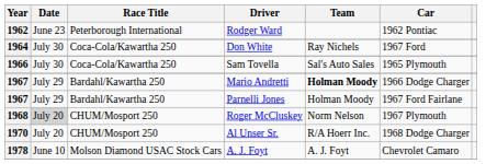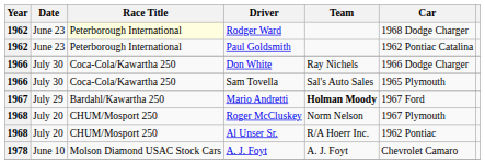 <table class="wikitable" style="font-size: 90%;">
 <tr>
 <th>Year</th>
 <th>Date</th>
 <th>Race Title</th>
 <th>Driver</th>
 <th>Team</th>
 <th>Car</th>
 <th></th>
 </tr>
 <tr>
 <th>1962</th>
 <td>June 23</td>
-<td>Peterborough International</td>
+<td style="background: lightyellow;">Peterborough International</td>
 <td> <a href='#'>Rodger Ward</a></td>
 <td></td>
-<td>1962 Pontiac</td>
+<td>1968 Dodge Charger</td>
+<td></td>
+</tr>
+<tr>
+<th>1962</th>
+<td>June 23</td>
+<td>Peterborough International</td>
+<td> <a href='#'>Paul Goldsmith</a></td>
+<td></td>
+<td>1962 Pontiac Catalina</td>
 <td></td>
 </tr>
 <tr>
 </tr>
 <tr>
-<th>1964</th>
+<th>1966</th>
 <td>July 30</td>
 <td>Coca-Cola/Kawartha 250</td>
 <td> <a href='#'>Don White</a></td>
 <td>Ray Nichels</td>
-<td>1967 Ford</td>
+<td>1966 Dodge Charger</td>
 <td></td>
 </tr>
 <tr>
 </tr>
 <tr>
 <th>1966</th>
 <td>July 30</td>
 <td>Coca-Cola/Kawartha 250</td>
 <td> Sam Tovella</td>
 <td>Sal's Auto Sales</td>
 <td>1965 Plymouth</td>
 <td></td>
 </tr>
 <tr>
 </tr>
 <tr>
 <th>1967</th>
 <td>July 29</td>
 <td>Bardahl/Kawartha 250</td>
 <td> <a href='#'>Mario Andretti</a></td>
 <td><strong>Holman Moody</strong></td>
-<td>1966 Dodge Charger</td>
-<td></td>
-</tr>
-<tr>
-<th>1967</th>
-<td>July 29</td>
-<td>Bardahl/Kawartha 250</td>
-<td> <a href='#'>Parnelli Jones</a></td>
-<td>Holman Moody</td>
-<td>1967 Ford Fairlane</td>
+<td>1967 Ford</td>
 <td></td>
 </tr>
 <tr>
 <th>1968</th>
-<td style="background: lightgrey;">July 20</td>
+<td>July 20</td>
 <td>CHUM/Mosport 250</td>
 <td> <a href='#'>Roger McCluskey</a></td>
 <td>Norm Nelson</td>
 <td>1967 Plymouth</td>
 <td></td>
 </tr>
 <tr>
-<th>1970</th>
+<th>1968</th>
 <td>July 20</td>
 <td>CHUM/Mosport 250</td>
 <td> <a href='#'>Al Unser Sr.</a></td>
 <td>R/A Hoerr Inc.</td>
-<td>1968 Dodge Charger</td>
+<td>1962 Pontiac</td>
 <td></td>
 </tr>
 <tr>
 <th>1978</th>
 <td>June 10</td>
 <td>Molson Diamond USAC Stock Cars</td>
 <td> <a href='#'>A. J. Foyt</a></td>
 <td>A. J. Foyt</td>
 <td>Chevrolet Camaro</td>
 <td></td>
 </tr>
 <tr>
 </tr>
 </table>
